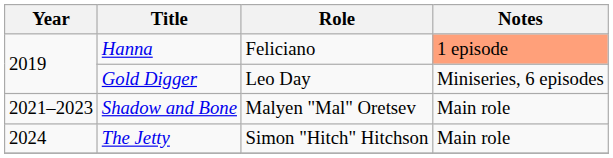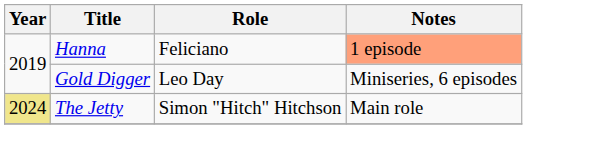 <table class="wikitable">
 <tr>
 <th>Year</th>
 <th>Title</th>
 <th>Role</th>
 <th>Notes</th>
 </tr>
 <tr>
 <td rowspan="2">2019</td>
 <td><em><a href='#'>Hanna</a></em></td>
 <td>Feliciano</td>
 <td style="background: lightsalmon;">1 episode</td>
 </tr>
 <tr>
 <td><em><a href='#'>Gold Digger</a></em></td>
 <td>Leo Day</td>
 <td>Miniseries, 6 episodes</td>
 </tr>
 <tr>
-<td>2021–2023</td>
-<td><em><a href='#'>Shadow and Bone</a></em></td>
-<td>Malyen "Mal" Oretsev</td>
-<td>Main role</td>
-</tr>
-<tr>
-<td>2024</td>
+<td style="background: khaki;">2024</td>
 <td><em><a href='#'>The Jetty</a></em></td>
 <td>Simon "Hitch" Hitchson</td>
 <td>Main role</td>
 </tr>
 <tr>
 </tr>
 </table>
